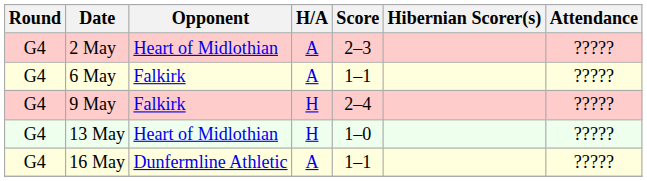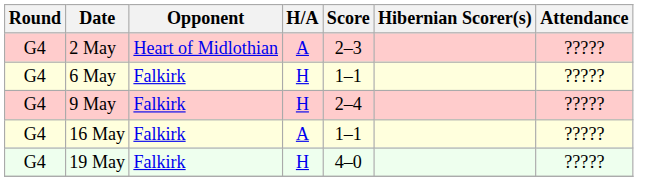 <table class="wikitable" style="text-align:center">
 <tr>
 <th>Round</th>
 <th>Date</th>
 <th>Opponent</th>
 <th>H/A</th>
 <th>Score</th>
 <th>Hibernian Scorer(s)</th>
 <th>Attendance</th>
 </tr>
 <tr bgcolor=#FFCCCC>
 <td>G4</td>
 <td align=left>2 May</td>
 <td align=left><a href='#'>Heart of Midlothian</a></td>
 <td><a href='#'>A</a></td>
 <td>2–3</td>
 <td align=left></td>
 <td>?????</td>
 </tr>
 <tr bgcolor=#FFFFDD>
 <td>G4</td>
 <td align=left>6 May</td>
 <td align=left><a href='#'>Falkirk</a></td>
-<td><a href='#'>A</a></td>
+<td><a href='#'>H</a></td>
 <td>1–1</td>
 <td align=left></td>
 <td>?????</td>
 </tr>
 <tr bgcolor=#FFCCCC>
 <td>G4</td>
 <td align=left>9 May</td>
 <td align=left><a href='#'>Falkirk</a></td>
 <td><a href='#'>H</a></td>
 <td>2–4</td>
 <td align=left></td>
 <td>?????</td>
 </tr>
-<tr bgcolor=#EEFFEE>
+<tr bgcolor=#FFFFDD>
 <td>G4</td>
-<td align=left>13 May</td>
-<td align=left><a href='#'>Heart of Midlothian</a></td>
-<td><a href='#'>H</a></td>
-<td>1–0</td>
+<td align=left>16 May</td>
+<td align=left><a href='#'>Falkirk</a></td>
+<td><a href='#'>A</a></td>
+<td>1–1</td>
 <td align=left></td>
 <td>?????</td>
 </tr>
-<tr bgcolor=#FFFFDD>
+<tr bgcolor=#EEFFEE>
 <td>G4</td>
-<td align=left>16 May</td>
-<td align=left><a href='#'>Dunfermline Athletic</a></td>
-<td><a href='#'>A</a></td>
-<td>1–1</td>
+<td align=left>19 May</td>
+<td align=left><a href='#'>Falkirk</a></td>
+<td><a href='#'>H</a></td>
+<td>4–0</td>
 <td align=left></td>
 <td>?????</td>
 </tr>
 <tr>
 </tr>
 </table>
